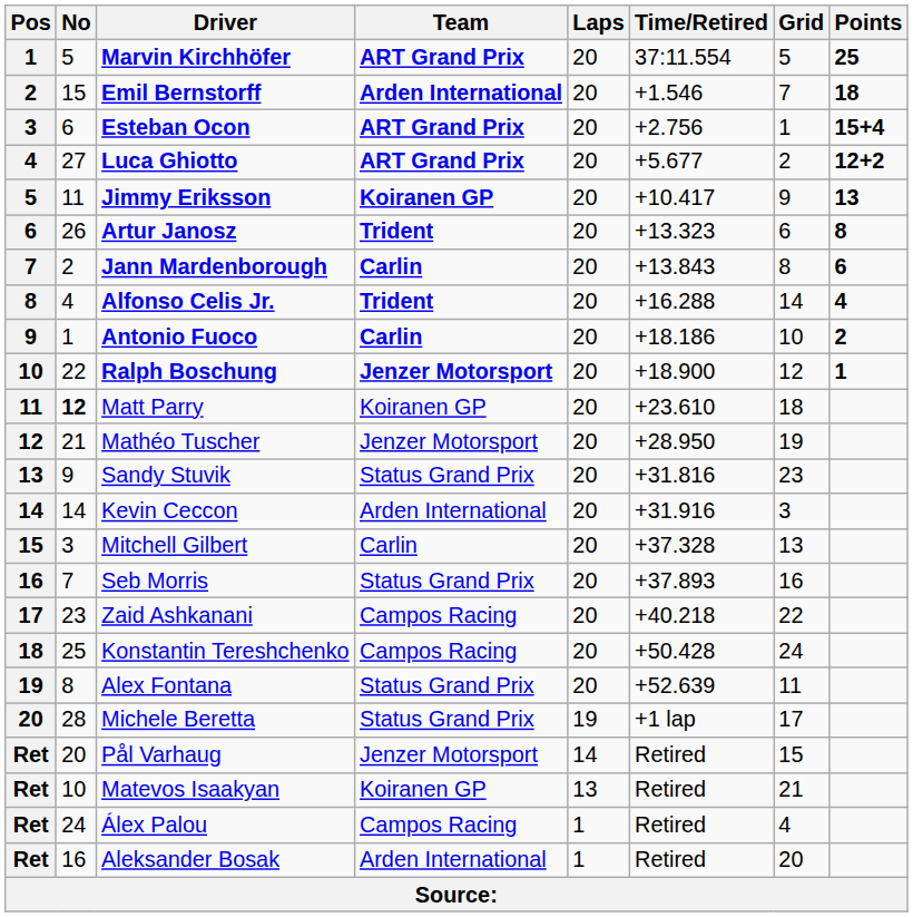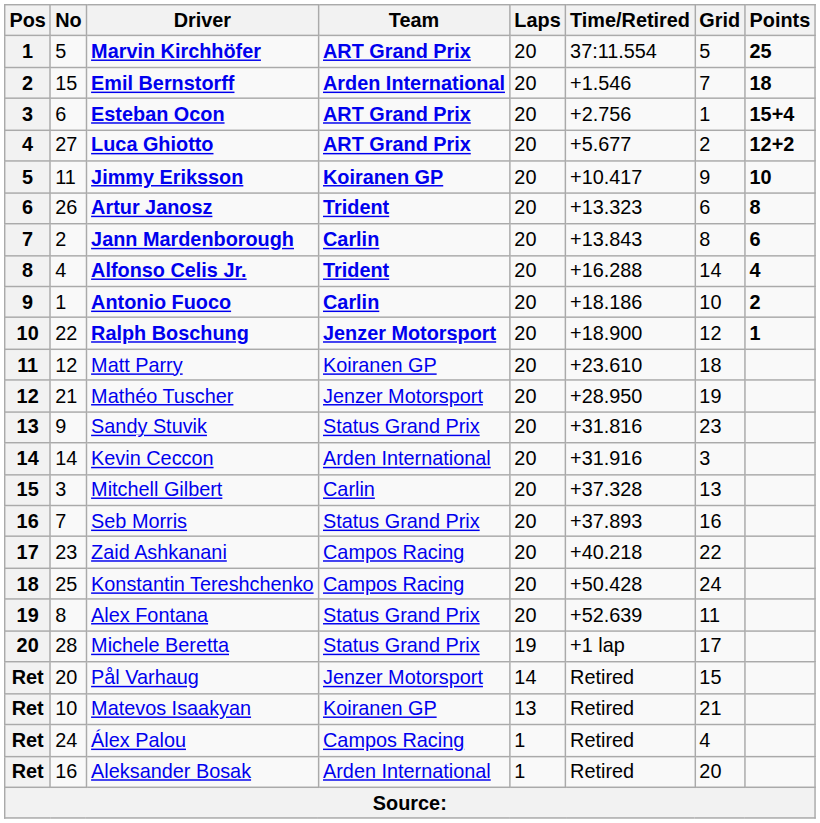 <table class="wikitable" style="font-size:85%">
 <tr>
 <th>Pos</th>
 <th>No</th>
 <th>Driver</th>
 <th>Team</th>
 <th>Laps</th>
 <th>Time/Retired</th>
 <th>Grid</th>
 <th>Points</th>
 </tr>
 <tr>
 <th>1</th>
 <td>5</td>
 <td> <strong><a href='#'>Marvin Kirchhöfer</a></strong></td>
 <td><strong><a href='#'>ART Grand Prix</a></strong></td>
 <td>20</td>
 <td>37:11.554</td>
 <td>5</td>
 <td><strong>25</strong></td>
 </tr>
 <tr>
 <th>2</th>
 <td>15</td>
 <td> <strong><a href='#'>Emil Bernstorff</a></strong></td>
 <td><strong><a href='#'>Arden International</a></strong></td>
 <td>20</td>
 <td>+1.546</td>
 <td>7</td>
 <td><strong>18</strong></td>
 </tr>
 <tr>
 <th>3</th>
 <td>6</td>
 <td> <strong><a href='#'>Esteban Ocon</a></strong></td>
 <td><strong><a href='#'>ART Grand Prix</a></strong></td>
 <td>20</td>
 <td>+2.756</td>
 <td>1</td>
 <td><strong>15+4</strong></td>
 </tr>
 <tr>
 <th>4</th>
 <td>27</td>
 <td> <strong><a href='#'>Luca Ghiotto</a></strong></td>
 <td><strong><a href='#'>ART Grand Prix</a></strong></td>
 <td>20</td>
 <td>+5.677</td>
 <td>2</td>
 <td><strong>12+2</strong></td>
 </tr>
 <tr>
 <th>5</th>
 <td>11</td>
 <td> <strong><a href='#'>Jimmy Eriksson</a></strong></td>
 <td><strong><a href='#'>Koiranen GP</a></strong></td>
 <td>20</td>
 <td>+10.417</td>
 <td>9</td>
-<td><strong>13</strong></td>
+<td><strong>10</strong></td>
 </tr>
 <tr>
 <th>6</th>
 <td>26</td>
 <td> <strong><a href='#'>Artur Janosz</a></strong></td>
 <td><strong><a href='#'>Trident</a></strong></td>
 <td>20</td>
 <td>+13.323</td>
 <td>6</td>
 <td><strong>8</strong></td>
 </tr>
 <tr>
 <th>7</th>
 <td>2</td>
 <td> <strong><a href='#'>Jann Mardenborough</a></strong></td>
 <td><strong><a href='#'>Carlin</a></strong></td>
 <td>20</td>
 <td>+13.843</td>
 <td>8</td>
 <td><strong>6</strong></td>
 </tr>
 <tr>
 <th>8</th>
 <td>4</td>
 <td> <strong><a href='#'>Alfonso Celis Jr.</a></strong></td>
 <td><strong><a href='#'>Trident</a></strong></td>
 <td>20</td>
 <td>+16.288</td>
 <td>14</td>
 <td><strong>4</strong></td>
 </tr>
 <tr>
 <th>9</th>
 <td>1</td>
 <td> <strong><a href='#'>Antonio Fuoco</a></strong></td>
 <td><strong><a href='#'>Carlin</a></strong></td>
 <td>20</td>
 <td>+18.186</td>
 <td>10</td>
 <td><strong>2</strong></td>
 </tr>
 <tr>
 <th>10</th>
 <td>22</td>
 <td> <strong><a href='#'>Ralph Boschung</a></strong></td>
 <td><strong><a href='#'>Jenzer Motorsport</a></strong></td>
 <td>20</td>
 <td>+18.900</td>
 <td>12</td>
 <td><strong>1</strong></td>
 </tr>
 <tr>
 <th>11</th>
-<td><strong>12</strong></td>
+<td>12</td>
 <td> <a href='#'>Matt Parry</a></td>
 <td><a href='#'>Koiranen GP</a></td>
 <td>20</td>
 <td>+23.610</td>
 <td>18</td>
 <td></td>
 </tr>
 <tr>
 <th>12</th>
 <td>21</td>
 <td> <a href='#'>Mathéo Tuscher</a></td>
 <td><a href='#'>Jenzer Motorsport</a></td>
 <td>20</td>
 <td>+28.950</td>
 <td>19</td>
 <td></td>
 </tr>
 <tr>
 <th>13</th>
 <td>9</td>
 <td> <a href='#'>Sandy Stuvik</a></td>
 <td><a href='#'>Status Grand Prix</a></td>
 <td>20</td>
 <td>+31.816</td>
 <td>23</td>
 <td></td>
 </tr>
 <tr>
 <th>14</th>
 <td>14</td>
 <td> <a href='#'>Kevin Ceccon</a></td>
 <td><a href='#'>Arden International</a></td>
 <td>20</td>
 <td>+31.916</td>
 <td>3</td>
 <td></td>
 </tr>
 <tr>
 <th>15</th>
 <td>3</td>
 <td> <a href='#'>Mitchell Gilbert</a></td>
 <td><a href='#'>Carlin</a></td>
 <td>20</td>
 <td>+37.328</td>
 <td>13</td>
 <td></td>
 </tr>
 <tr>
 <th>16</th>
 <td>7</td>
 <td> <a href='#'>Seb Morris</a></td>
 <td><a href='#'>Status Grand Prix</a></td>
 <td>20</td>
 <td>+37.893</td>
 <td>16</td>
 <td></td>
 </tr>
 <tr>
 <th>17</th>
 <td>23</td>
 <td> <a href='#'>Zaid Ashkanani</a></td>
 <td><a href='#'>Campos Racing</a></td>
 <td>20</td>
 <td>+40.218</td>
 <td>22</td>
 <td></td>
 </tr>
 <tr>
 <th>18</th>
 <td>25</td>
 <td> <a href='#'>Konstantin Tereshchenko</a></td>
 <td><a href='#'>Campos Racing</a></td>
 <td>20</td>
 <td>+50.428</td>
 <td>24</td>
 <td></td>
 </tr>
 <tr>
 <th>19</th>
 <td>8</td>
 <td> <a href='#'>Alex Fontana</a></td>
 <td><a href='#'>Status Grand Prix</a></td>
 <td>20</td>
 <td>+52.639</td>
 <td>11</td>
 <td></td>
 </tr>
 <tr>
 <th>20</th>
 <td>28</td>
 <td> <a href='#'>Michele Beretta</a></td>
 <td><a href='#'>Status Grand Prix</a></td>
 <td>19</td>
 <td>+1 lap</td>
 <td>17</td>
 <td></td>
 </tr>
 <tr>
 <th>Ret</th>
 <td>20</td>
 <td> <a href='#'>Pål Varhaug</a></td>
 <td><a href='#'>Jenzer Motorsport</a></td>
 <td>14</td>
 <td>Retired</td>
 <td>15</td>
 <td></td>
 </tr>
 <tr>
 <th>Ret</th>
 <td>10</td>
 <td> <a href='#'>Matevos Isaakyan</a></td>
 <td><a href='#'>Koiranen GP</a></td>
 <td>13</td>
 <td>Retired</td>
 <td>21</td>
 <td></td>
 </tr>
 <tr>
 <th>Ret</th>
 <td>24</td>
 <td> <a href='#'>Álex Palou</a></td>
 <td><a href='#'>Campos Racing</a></td>
 <td>1</td>
 <td>Retired</td>
 <td>4</td>
 <td></td>
 </tr>
 <tr>
 <th>Ret</th>
 <td>16</td>
 <td> <a href='#'>Aleksander Bosak</a></td>
 <td><a href='#'>Arden International</a></td>
 <td>1</td>
 <td>Retired</td>
 <td>20</td>
 <td></td>
 </tr>
 <tr>
 <th colspan="8">Source:</th>
 </tr>
 </table>
